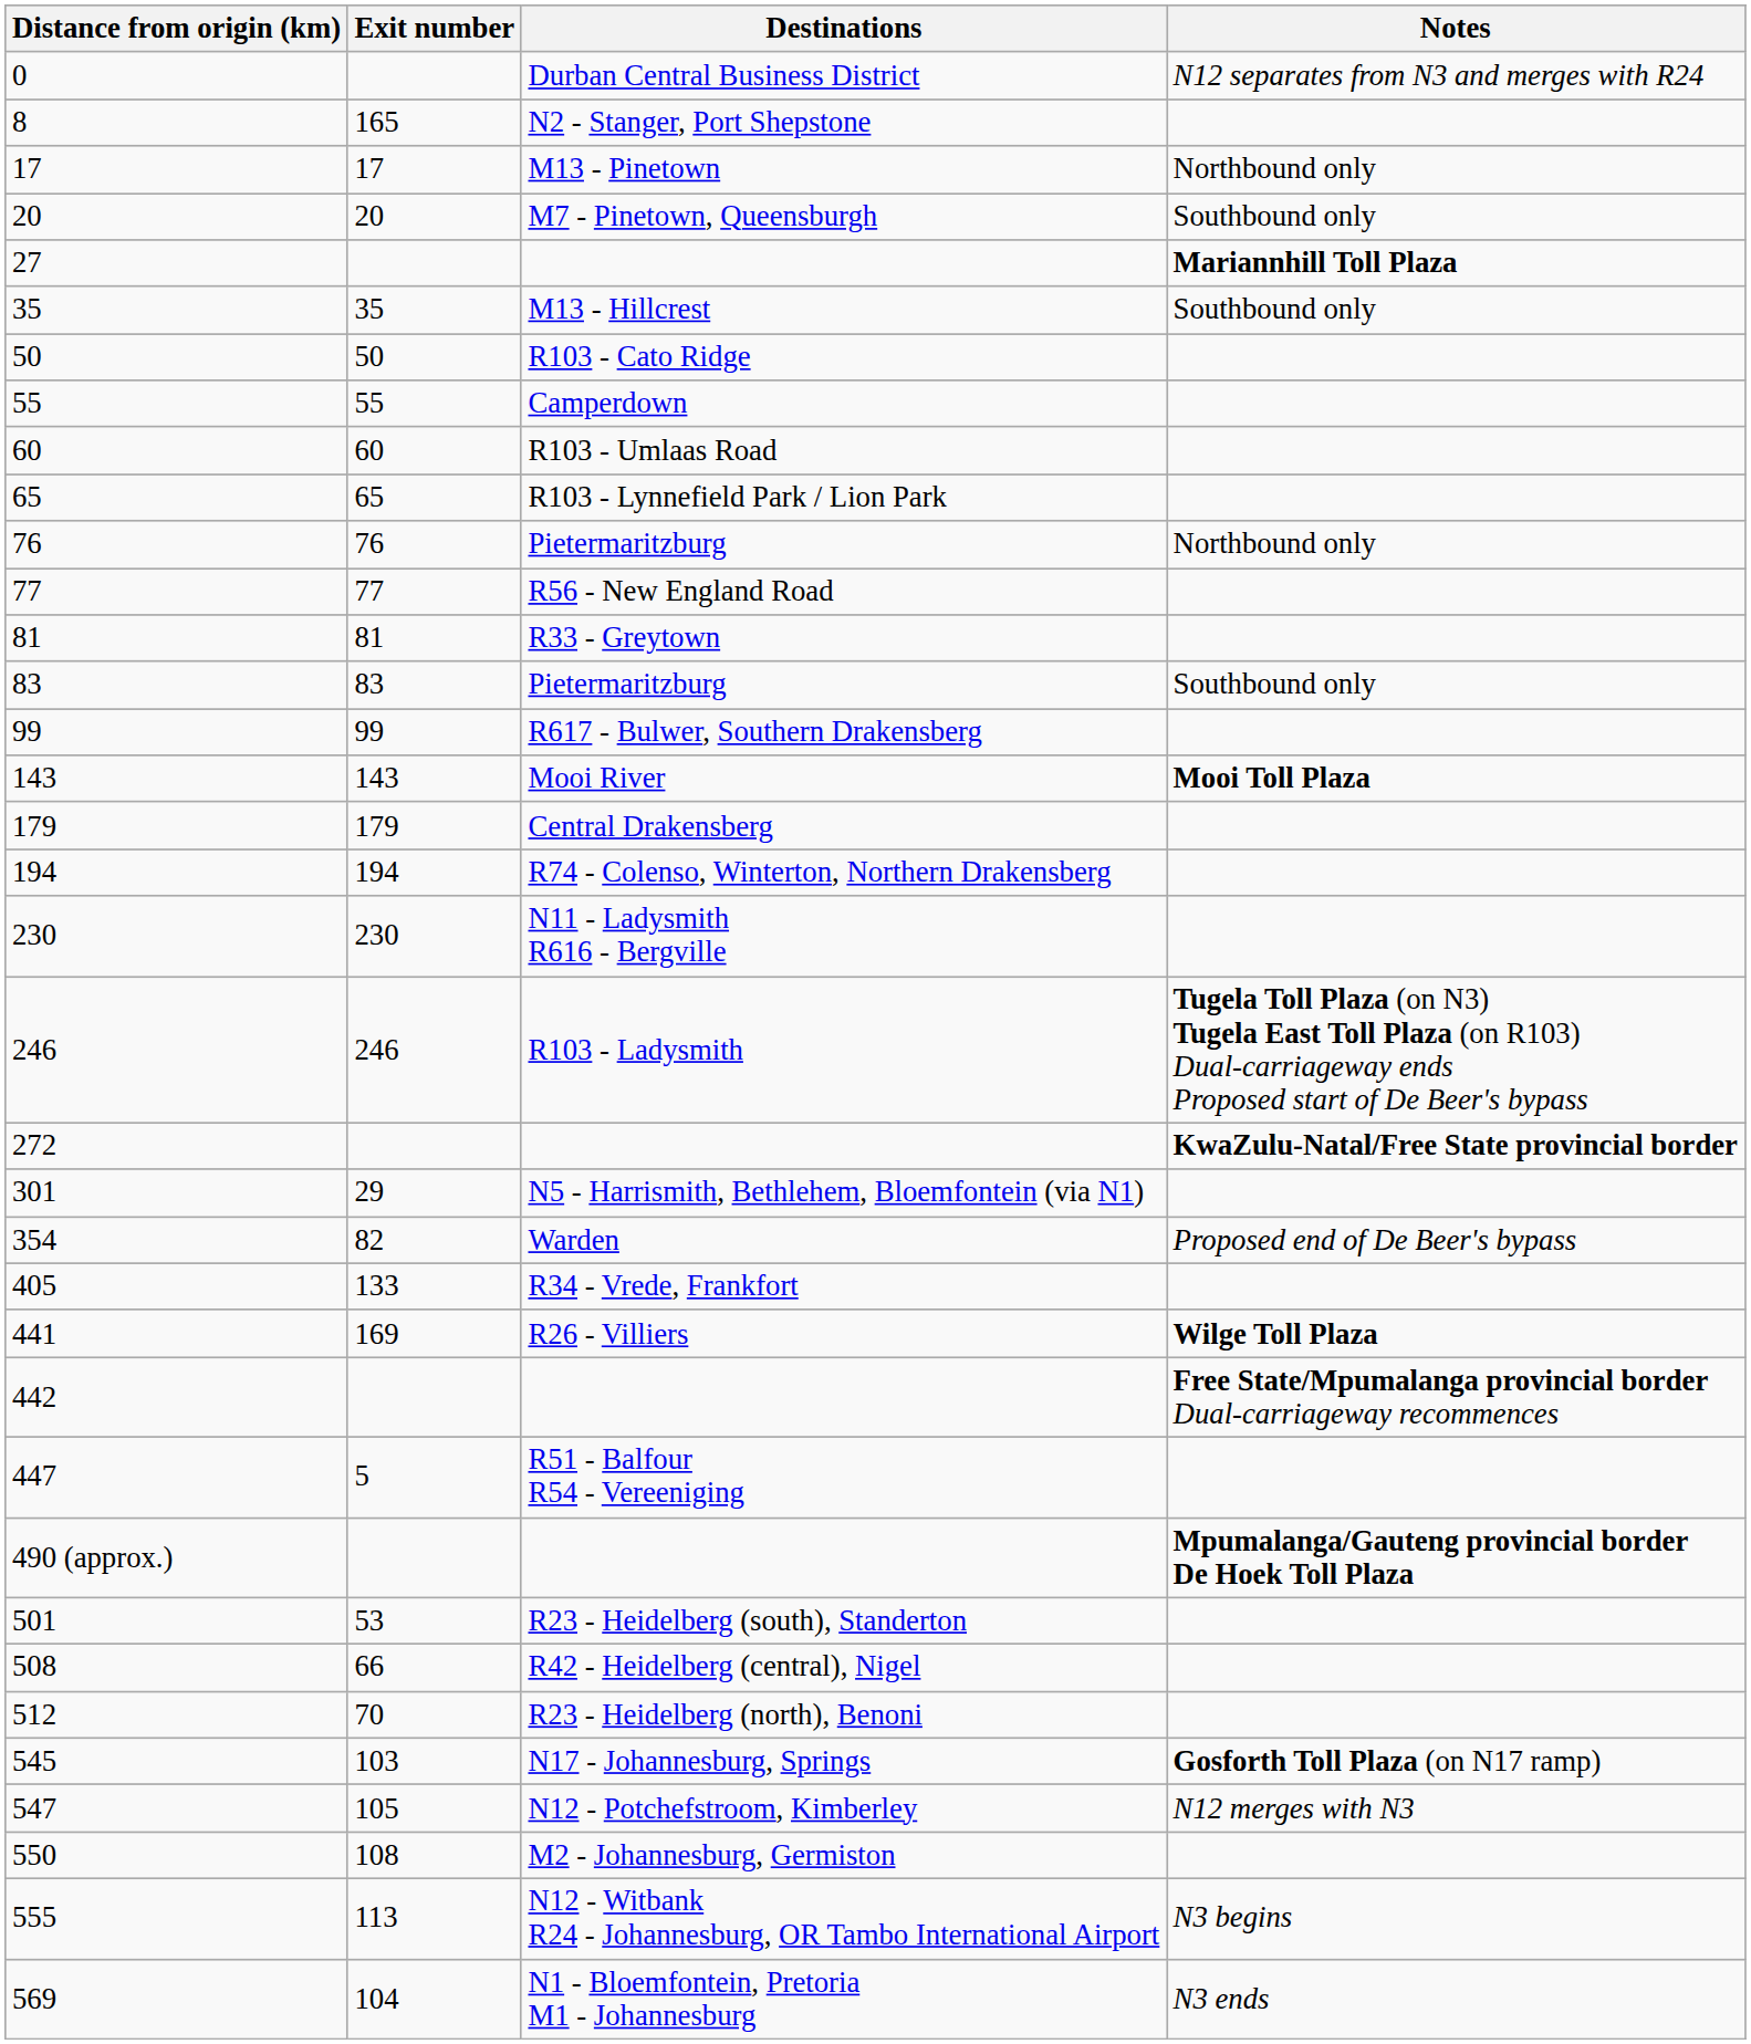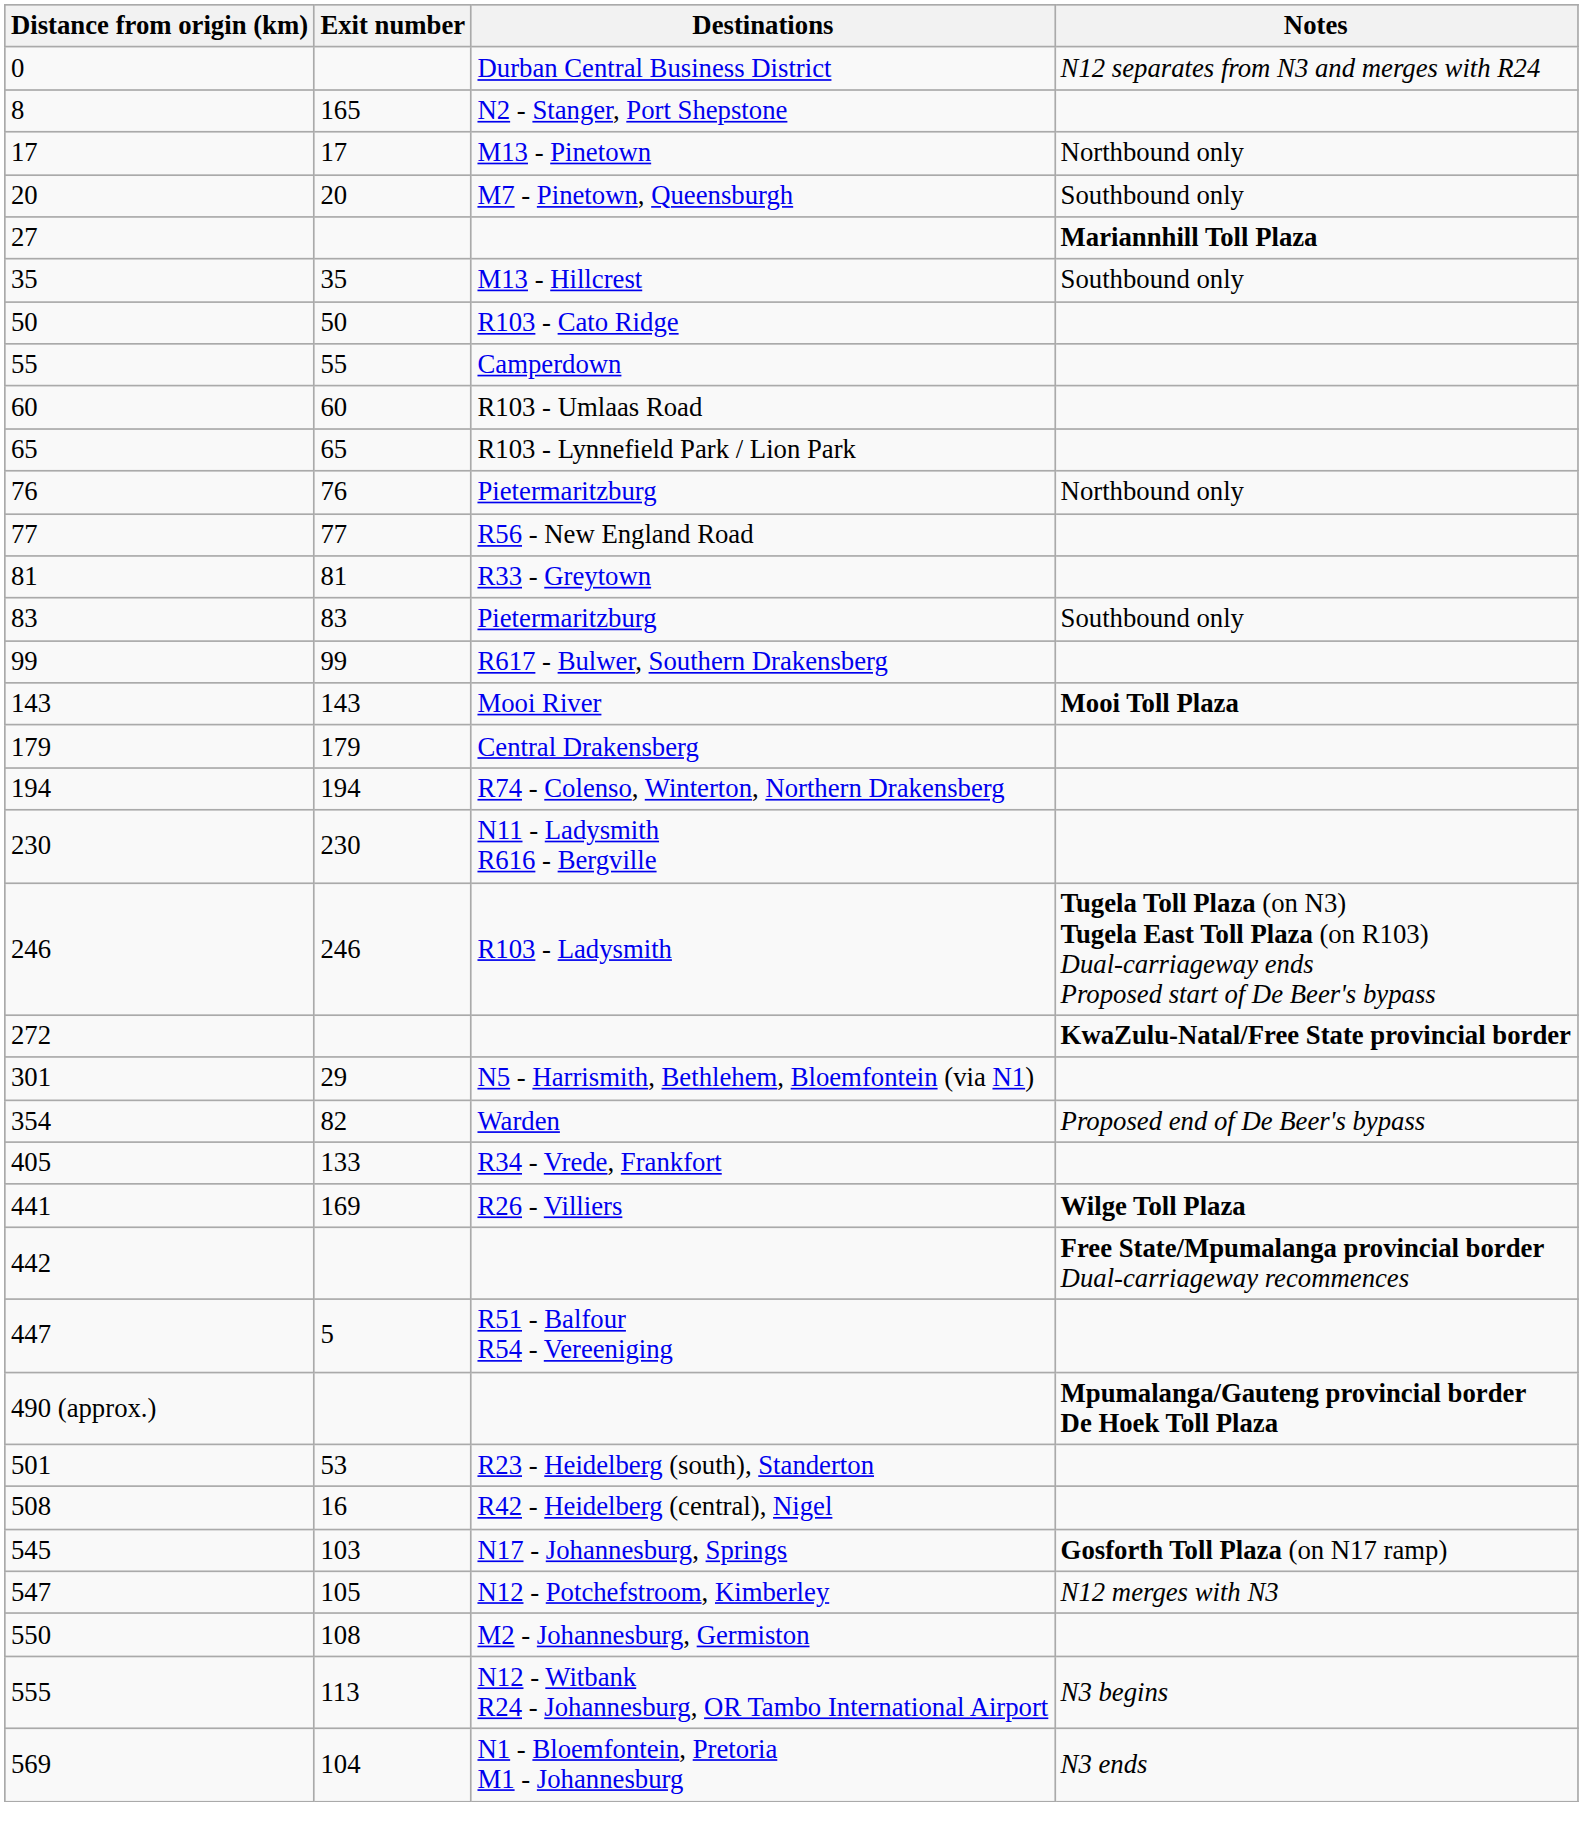 <table class="wikitable">
 <tr>
 <th>Distance from origin (km)</th>
 <th>Exit number</th>
 <th>Destinations</th>
 <th>Notes</th>
 </tr>
 <tr>
 <td>0</td>
 <td></td>
 <td><a href='#'>Durban Central Business District</a></td>
 <td><em>N12 separates from N3 and merges with R24</em></td>
 </tr>
 <tr>
 <td>8</td>
 <td>165</td>
 <td><a href='#'>N2</a> - <a href='#'>Stanger</a>, <a href='#'>Port Shepstone</a></td>
 <td></td>
 </tr>
 <tr>
 <td>17</td>
 <td>17</td>
 <td><a href='#'>M13</a> - <a href='#'>Pinetown</a></td>
 <td>Northbound only</td>
 </tr>
 <tr>
 <td>20</td>
 <td>20</td>
 <td><a href='#'>M7</a> - <a href='#'>Pinetown</a>, <a href='#'>Queensburgh</a></td>
 <td>Southbound only</td>
 </tr>
 <tr>
 <td>27</td>
 <td></td>
 <td></td>
 <td><strong>Mariannhill Toll Plaza</strong></td>
 </tr>
 <tr>
 <td>35</td>
 <td>35</td>
 <td><a href='#'>M13</a> - <a href='#'>Hillcrest</a></td>
 <td>Southbound only</td>
 </tr>
 <tr>
 <td>50</td>
 <td>50</td>
 <td><a href='#'>R103</a> - <a href='#'>Cato Ridge</a></td>
 <td></td>
 </tr>
 <tr>
 <td>55</td>
 <td>55</td>
 <td><a href='#'>Camperdown</a></td>
 <td></td>
 </tr>
 <tr>
 <td>60</td>
 <td>60</td>
 <td>R103 - Umlaas Road</td>
 <td></td>
 </tr>
 <tr>
 <td>65</td>
 <td>65</td>
 <td>R103 - Lynnefield Park / Lion Park</td>
 <td></td>
 </tr>
 <tr>
 <td>76</td>
 <td>76</td>
 <td><a href='#'>Pietermaritzburg</a></td>
 <td>Northbound only</td>
 </tr>
 <tr>
 <td>77</td>
 <td>77</td>
 <td><a href='#'>R56</a> - New England Road</td>
 <td></td>
 </tr>
 <tr>
 <td>81</td>
 <td>81</td>
 <td><a href='#'>R33</a> - <a href='#'>Greytown</a></td>
 <td></td>
 </tr>
 <tr>
 <td>83</td>
 <td>83</td>
 <td><a href='#'>Pietermaritzburg</a></td>
 <td>Southbound only</td>
 </tr>
 <tr>
 <td>99</td>
 <td>99</td>
 <td><a href='#'>R617</a> - <a href='#'>Bulwer</a>, <a href='#'>Southern Drakensberg</a></td>
 <td></td>
 </tr>
 <tr>
 <td>143</td>
 <td>143</td>
 <td><a href='#'>Mooi River</a></td>
 <td><strong>Mooi Toll Plaza</strong></td>
 </tr>
 <tr>
 <td>179</td>
 <td>179</td>
 <td><a href='#'>Central Drakensberg</a></td>
 <td></td>
 </tr>
 <tr>
 <td>194</td>
 <td>194</td>
 <td><a href='#'>R74</a> - <a href='#'>Colenso</a>, <a href='#'>Winterton</a>, <a href='#'>Northern Drakensberg</a></td>
 <td></td>
 </tr>
 <tr>
 <td>230</td>
 <td>230</td>
 <td><a href='#'>N11</a> - <a href='#'>Ladysmith</a> <br> <a href='#'>R616</a> - <a href='#'>Bergville</a></td>
 <td></td>
 </tr>
 <tr>
 <td>246</td>
 <td>246</td>
 <td><a href='#'>R103</a> - <a href='#'>Ladysmith</a></td>
 <td><strong>Tugela Toll Plaza</strong> (on N3) <br><strong>Tugela East Toll Plaza</strong> (on R103) <br><em>Dual-carriageway ends</em> <br> <em>Proposed start of De Beer's bypass</em></td>
 </tr>
 <tr>
 <td>272</td>
 <td></td>
 <td></td>
 <td><strong>KwaZulu-Natal/Free State provincial border</strong></td>
 </tr>
 <tr>
 <td>301</td>
 <td>29</td>
 <td><a href='#'>N5</a> - <a href='#'>Harrismith</a>, <a href='#'>Bethlehem</a>, <a href='#'>Bloemfontein</a> (via <a href='#'>N1</a>)</td>
 <td></td>
 </tr>
 <tr>
 <td>354</td>
 <td>82</td>
 <td><a href='#'>Warden</a></td>
 <td><em> Proposed end of De Beer's bypass</em></td>
 </tr>
 <tr>
 <td>405</td>
 <td>133</td>
 <td><a href='#'>R34</a> - <a href='#'>Vrede</a>, <a href='#'>Frankfort</a></td>
 <td></td>
 </tr>
 <tr>
 <td>441</td>
 <td>169</td>
 <td><a href='#'>R26</a> - <a href='#'>Villiers</a></td>
 <td><strong>Wilge Toll Plaza</strong></td>
 </tr>
 <tr>
 <td>442</td>
 <td></td>
 <td></td>
 <td><strong>Free State/Mpumalanga provincial border</strong> <br> <em>Dual-carriageway recommences</em></td>
 </tr>
 <tr>
 <td>447</td>
 <td>5</td>
 <td><a href='#'>R51</a> - <a href='#'>Balfour</a> <br> <a href='#'>R54</a> - <a href='#'>Vereeniging</a></td>
 <td></td>
 </tr>
 <tr>
 <td>490 (approx.)</td>
 <td></td>
 <td></td>
 <td><strong>Mpumalanga/Gauteng provincial border</strong> <br> <strong>De Hoek Toll Plaza</strong></td>
 </tr>
 <tr>
 <td>501</td>
 <td>53</td>
 <td><a href='#'>R23</a> - <a href='#'>Heidelberg</a> (south), <a href='#'>Standerton</a></td>
 <td></td>
 </tr>
 <tr>
 <td>508</td>
-<td>66</td>
+<td>16</td>
 <td><a href='#'>R42</a> - <a href='#'>Heidelberg</a> (central), <a href='#'>Nigel</a></td>
-<td></td>
-</tr>
-<tr>
-<td>512</td>
-<td>70</td>
-<td><a href='#'>R23</a> - <a href='#'>Heidelberg</a> (north), <a href='#'>Benoni</a></td>
 <td></td>
 </tr>
 <tr>
 <td>545</td>
 <td>103</td>
 <td><a href='#'>N17</a> - <a href='#'>Johannesburg</a>, <a href='#'>Springs</a></td>
 <td><strong>Gosforth Toll Plaza</strong> (on N17 ramp)</td>
 </tr>
 <tr>
 <td>547</td>
 <td>105</td>
 <td><a href='#'>N12</a> - <a href='#'>Potchefstroom</a>, <a href='#'>Kimberley</a></td>
 <td><em>N12 merges with N3</em></td>
 </tr>
 <tr>
 <td>550</td>
 <td>108</td>
 <td><a href='#'>M2</a> - <a href='#'>Johannesburg</a>, <a href='#'>Germiston</a></td>
 <td></td>
 </tr>
 <tr>
 <td>555</td>
 <td>113</td>
 <td><a href='#'>N12</a> - <a href='#'>Witbank</a> <br> <a href='#'>R24</a> - <a href='#'>Johannesburg</a>, <a href='#'>OR Tambo International Airport</a></td>
 <td><em>N3 begins</em></td>
 </tr>
 <tr>
 <td>569</td>
 <td>104</td>
 <td><a href='#'>N1</a> - <a href='#'>Bloemfontein</a>, <a href='#'>Pretoria</a> <br> <a href='#'>M1</a> - <a href='#'>Johannesburg</a></td>
 <td><em>N3 ends</em></td>
 </tr>
 </table>
